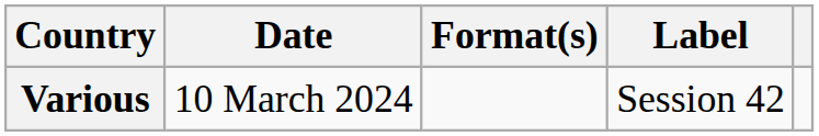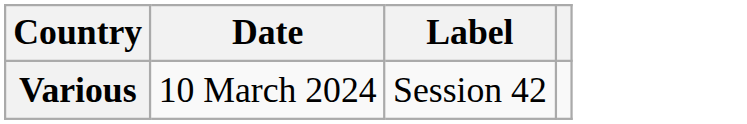 <table class="wikitable plainrowheaders">
 <tr>
 <th scope="col">Country</th>
 <th scope="col">Date</th>
-<th scope="col">Format(s)</th>
 <th scope="col">Label</th>
 <th scope="col"></th>
 </tr>
 <tr>
 <th scope="row">Various</th>
 <td>10 March 2024</td>
-<td></td>
 <td>Session 42</td>
 <td align="center"></td>
 </tr>
 </table>
